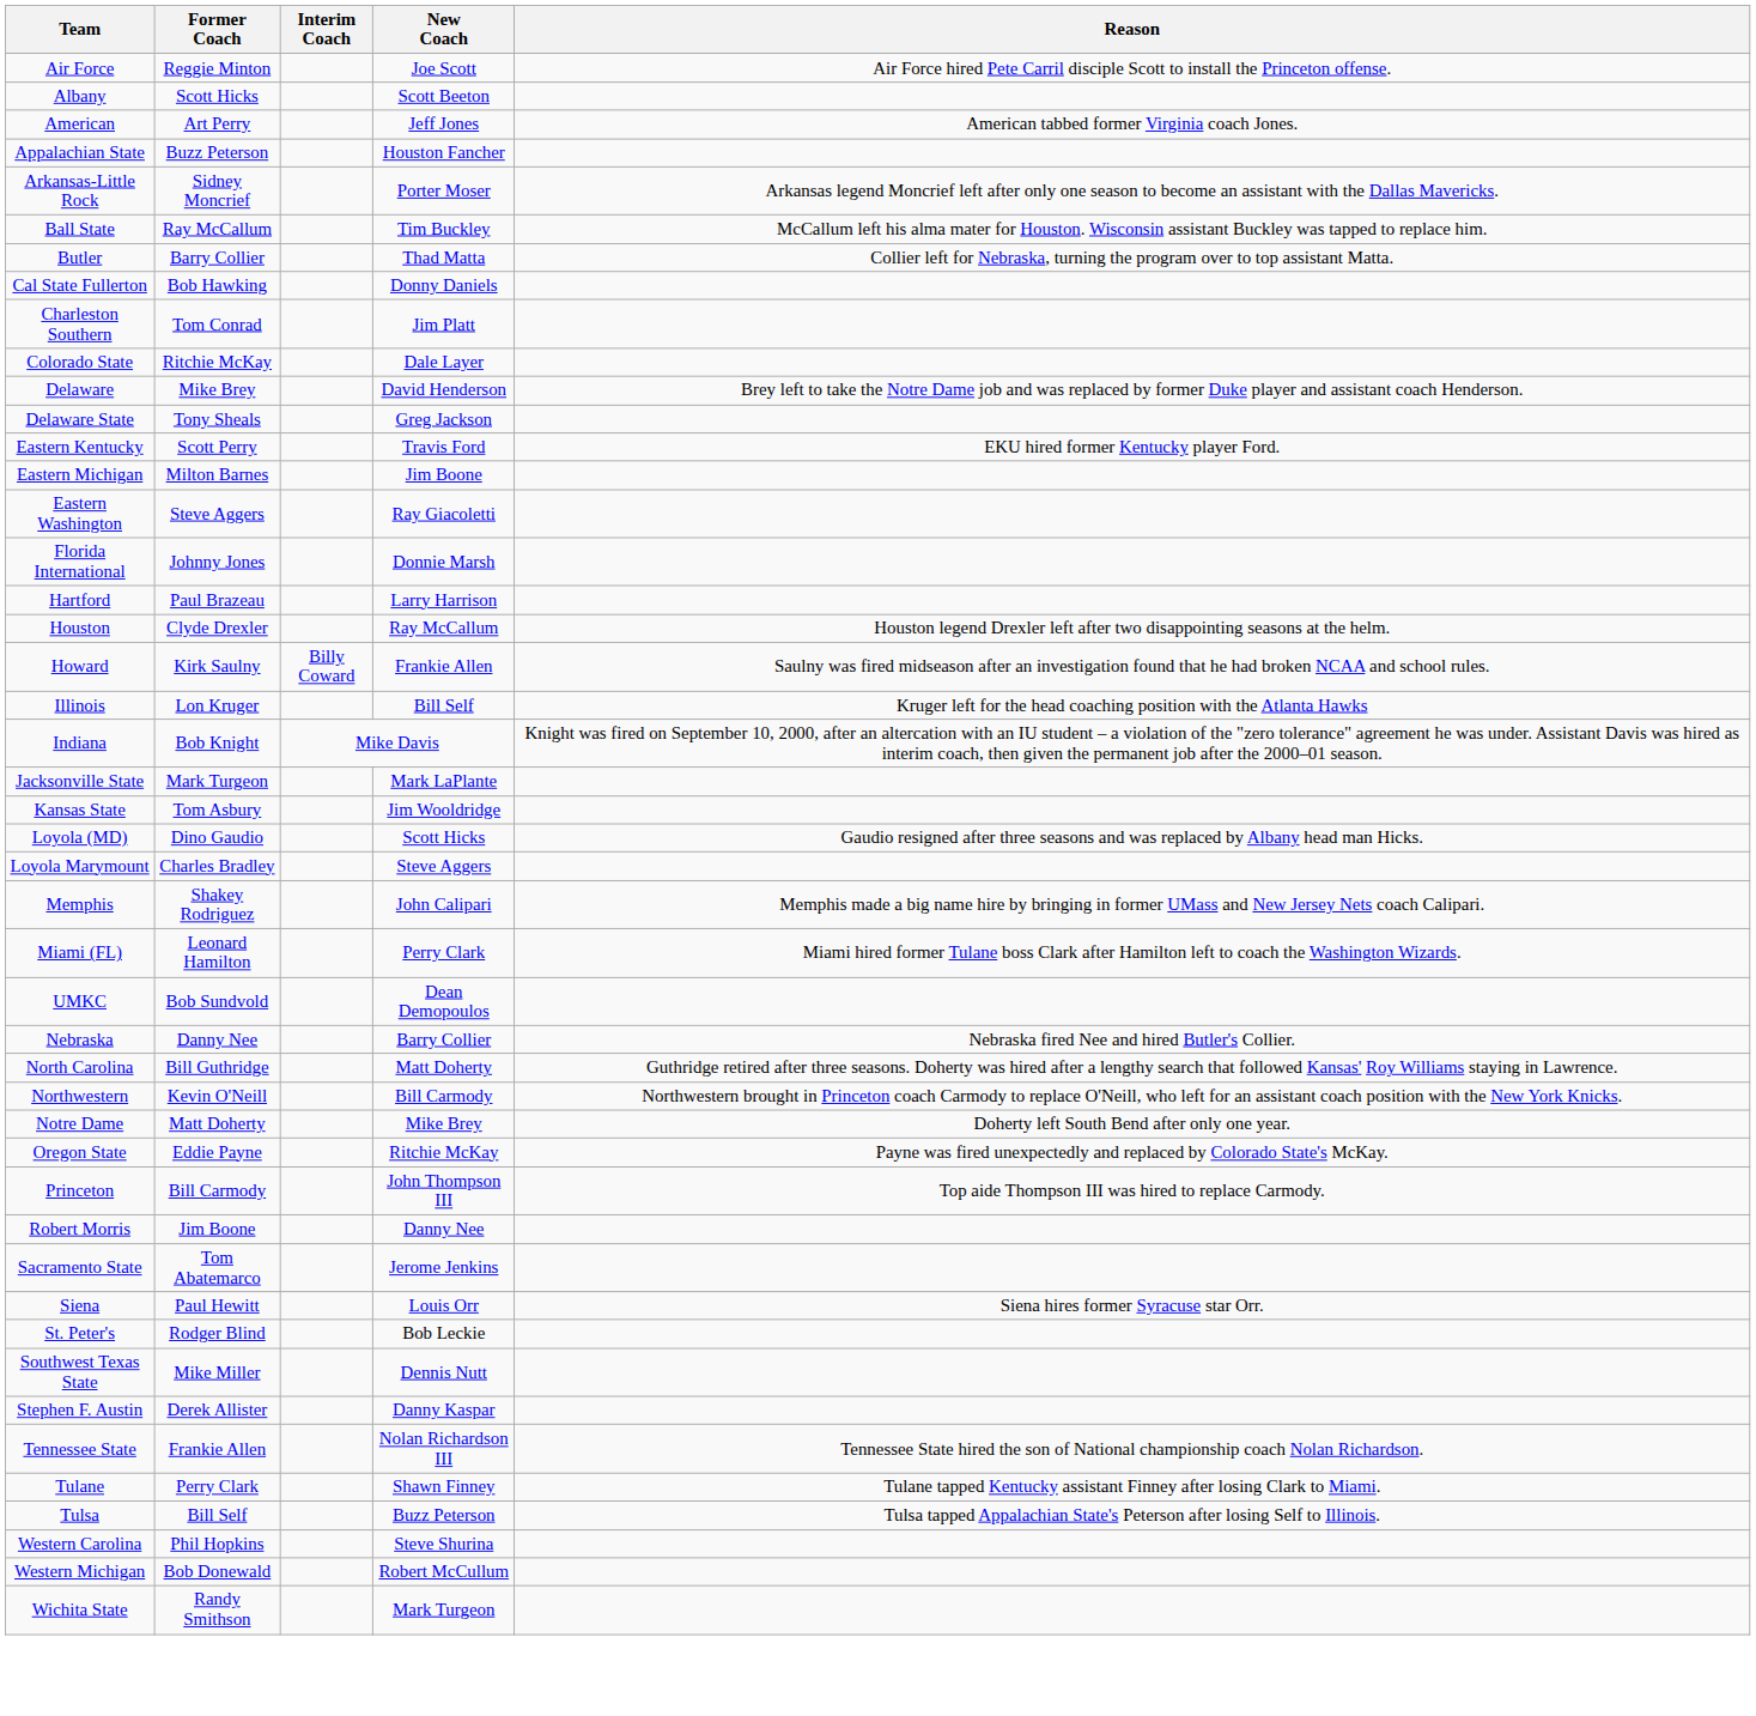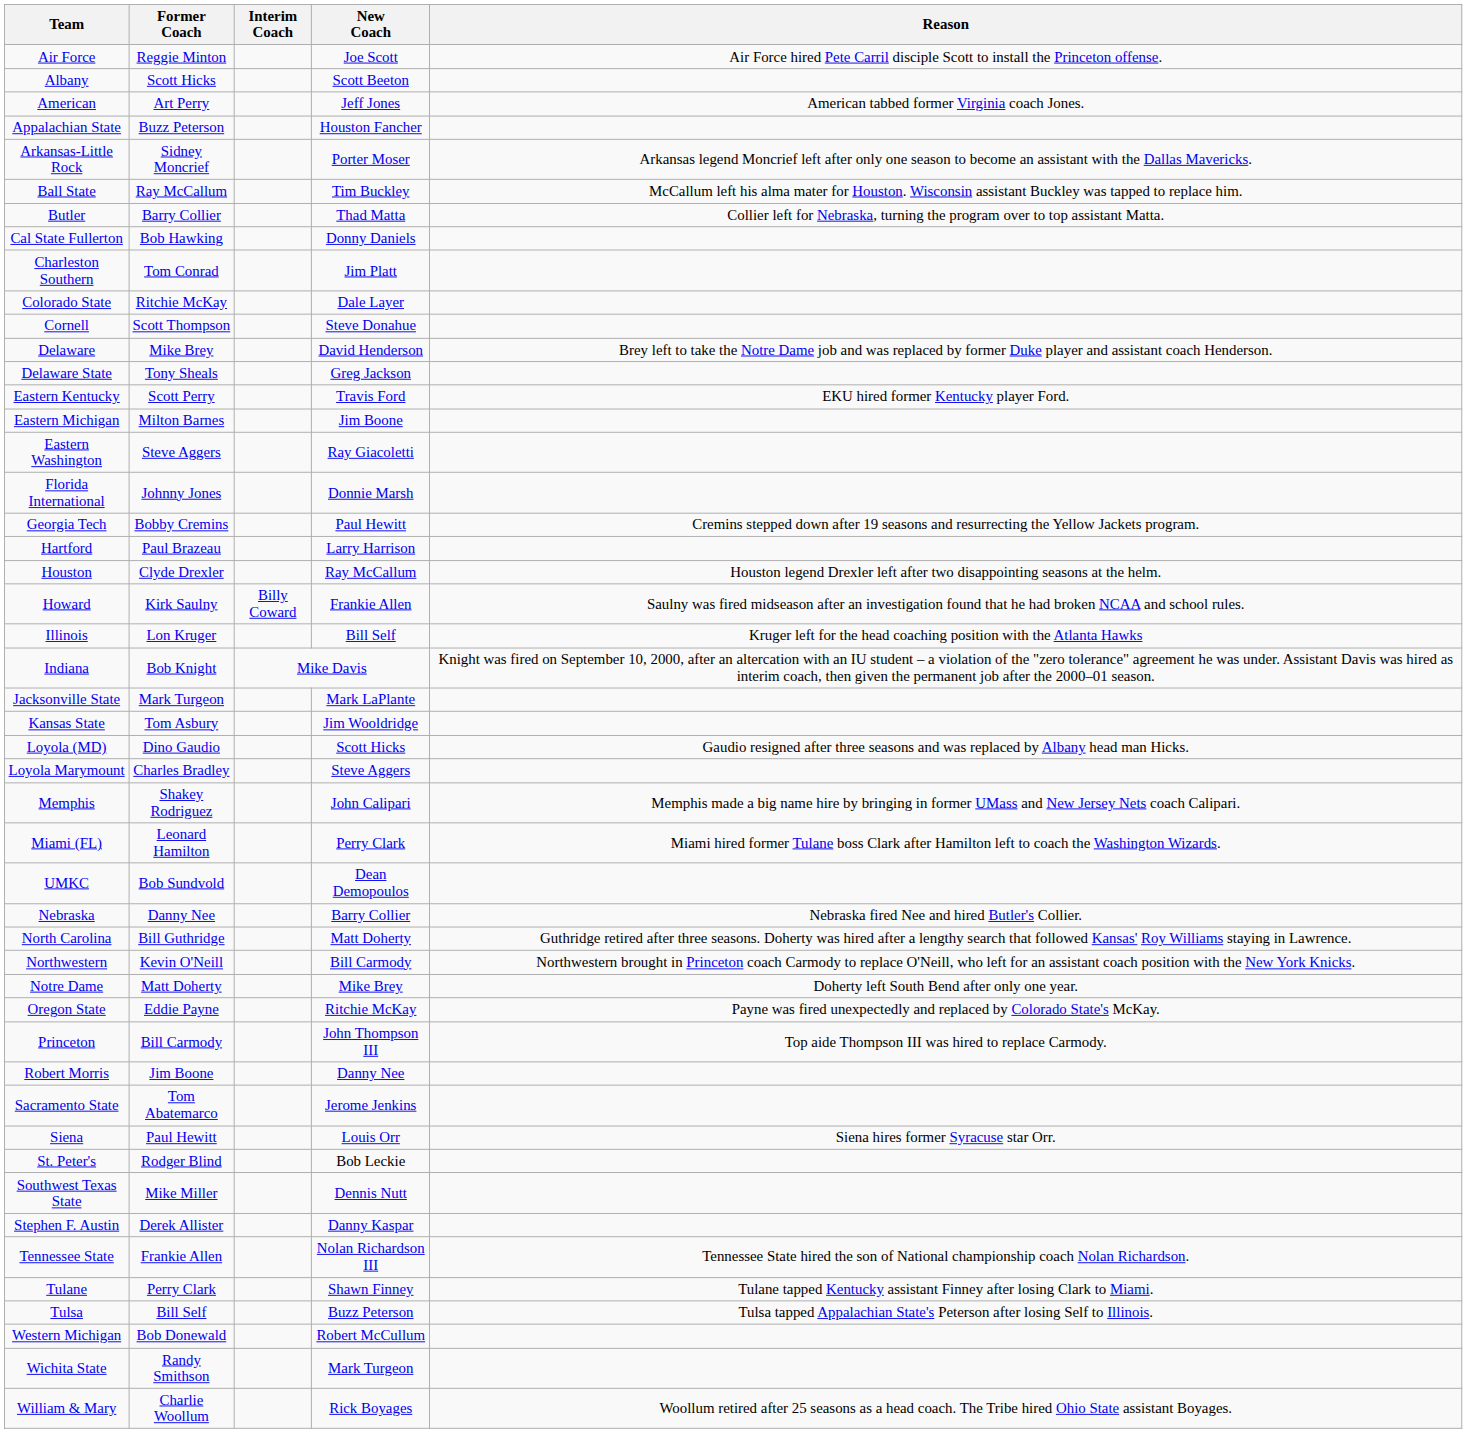 <table class="wikitable" style="text-align:center;">
 <tr>
 <th>Team</th>
 <th>Former<br>Coach</th>
 <th>Interim<br>Coach</th>
 <th>New<br>Coach</th>
 <th>Reason</th>
 </tr>
 <tr>
 <td><a href='#'>Air Force</a></td>
 <td><a href='#'>Reggie Minton</a></td>
 <td></td>
 <td><a href='#'>Joe Scott</a></td>
 <td>Air Force hired <a href='#'>Pete Carril</a> disciple Scott to install the <a href='#'>Princeton offense</a>.</td>
 </tr>
 <tr>
 <td><a href='#'>Albany</a></td>
 <td><a href='#'>Scott Hicks</a></td>
 <td></td>
 <td><a href='#'>Scott Beeton</a></td>
 <td></td>
 </tr>
 <tr>
 <td><a href='#'>American</a></td>
 <td><a href='#'>Art Perry</a></td>
 <td></td>
 <td><a href='#'>Jeff Jones</a></td>
 <td>American tabbed former <a href='#'>Virginia</a> coach Jones.</td>
 </tr>
 <tr>
 <td><a href='#'>Appalachian State</a></td>
 <td><a href='#'>Buzz Peterson</a></td>
 <td></td>
 <td><a href='#'>Houston Fancher</a></td>
 <td></td>
 </tr>
 <tr>
 <td><a href='#'>Arkansas-Little Rock</a></td>
 <td><a href='#'>Sidney Moncrief</a></td>
 <td></td>
 <td><a href='#'>Porter Moser</a></td>
 <td>Arkansas legend Moncrief left after only one season to become an assistant with the <a href='#'>Dallas Mavericks</a>.</td>
 </tr>
 <tr>
 <td><a href='#'>Ball State</a></td>
 <td><a href='#'>Ray McCallum</a></td>
 <td></td>
 <td><a href='#'>Tim Buckley</a></td>
 <td>McCallum left his alma mater for <a href='#'>Houston</a>.  <a href='#'>Wisconsin</a> assistant Buckley was tapped to replace him.</td>
 </tr>
 <tr>
 <td><a href='#'>Butler</a></td>
 <td><a href='#'>Barry Collier</a></td>
 <td></td>
 <td><a href='#'>Thad Matta</a></td>
 <td>Collier left for <a href='#'>Nebraska</a>, turning the program over to top assistant Matta.</td>
 </tr>
 <tr>
 <td><a href='#'>Cal State Fullerton</a></td>
 <td><a href='#'>Bob Hawking</a></td>
 <td></td>
 <td><a href='#'>Donny Daniels</a></td>
 <td></td>
 </tr>
 <tr>
 <td><a href='#'>Charleston Southern</a></td>
 <td><a href='#'>Tom Conrad</a></td>
 <td></td>
 <td><a href='#'>Jim Platt</a></td>
 <td></td>
 </tr>
 <tr>
 <td><a href='#'>Colorado State</a></td>
 <td><a href='#'>Ritchie McKay</a></td>
 <td></td>
 <td><a href='#'>Dale Layer</a></td>
 <td></td>
 </tr>
 <tr>
+<td><a href='#'>Cornell</a></td>
+<td><a href='#'>Scott Thompson</a></td>
+<td></td>
+<td><a href='#'>Steve Donahue</a></td>
+<td></td>
+</tr>
+<tr>
 <td><a href='#'>Delaware</a></td>
 <td><a href='#'>Mike Brey</a></td>
 <td></td>
 <td><a href='#'>David Henderson</a></td>
 <td>Brey left to take the <a href='#'>Notre Dame</a> job and was replaced by former <a href='#'>Duke</a> player and assistant coach Henderson.</td>
 </tr>
 <tr>
 <td><a href='#'>Delaware State</a></td>
 <td><a href='#'>Tony Sheals</a></td>
 <td></td>
 <td><a href='#'>Greg Jackson</a></td>
 <td></td>
 </tr>
 <tr>
 <td><a href='#'>Eastern Kentucky</a></td>
 <td><a href='#'>Scott Perry</a></td>
 <td></td>
 <td><a href='#'>Travis Ford</a></td>
 <td>EKU hired former <a href='#'>Kentucky</a> player Ford.</td>
 </tr>
 <tr>
 <td><a href='#'>Eastern Michigan</a></td>
 <td><a href='#'>Milton Barnes</a></td>
 <td></td>
 <td><a href='#'>Jim Boone</a></td>
 <td></td>
 </tr>
 <tr>
 <td><a href='#'>Eastern Washington</a></td>
 <td><a href='#'>Steve Aggers</a></td>
 <td></td>
 <td><a href='#'>Ray Giacoletti</a></td>
 <td></td>
 </tr>
 <tr>
 <td><a href='#'>Florida International</a></td>
 <td><a href='#'>Johnny Jones</a></td>
 <td></td>
 <td><a href='#'>Donnie Marsh</a></td>
 <td></td>
+</tr>
+<tr>
+<td><a href='#'>Georgia Tech</a></td>
+<td><a href='#'>Bobby Cremins</a></td>
+<td></td>
+<td><a href='#'>Paul Hewitt</a></td>
+<td>Cremins stepped down after 19 seasons and resurrecting the Yellow Jackets program.</td>
 </tr>
 <tr>
 <td><a href='#'>Hartford</a></td>
 <td><a href='#'>Paul Brazeau</a></td>
 <td></td>
 <td><a href='#'>Larry Harrison</a></td>
 <td></td>
 </tr>
 <tr>
 <td><a href='#'>Houston</a></td>
 <td><a href='#'>Clyde Drexler</a></td>
 <td></td>
 <td><a href='#'>Ray McCallum</a></td>
 <td>Houston legend Drexler left after two disappointing seasons at the helm.</td>
 </tr>
 <tr>
 <td><a href='#'>Howard</a></td>
 <td><a href='#'>Kirk Saulny</a></td>
 <td><a href='#'>Billy Coward</a></td>
 <td><a href='#'>Frankie Allen</a></td>
 <td>Saulny was fired midseason after an investigation found that he had broken <a href='#'>NCAA</a> and school rules.</td>
 </tr>
 <tr>
 <td><a href='#'>Illinois</a></td>
 <td><a href='#'>Lon Kruger</a></td>
 <td></td>
 <td><a href='#'>Bill Self</a></td>
 <td>Kruger left for the head coaching position with the <a href='#'>Atlanta Hawks</a></td>
 </tr>
 <tr>
 <td><a href='#'>Indiana</a></td>
 <td><a href='#'>Bob Knight</a></td>
 <td colspan=2 align=center><a href='#'>Mike Davis</a></td>
 <td>Knight was fired on September 10, 2000, after an altercation with an IU student – a violation of the "zero tolerance" agreement he was under.  Assistant Davis was hired as interim coach, then given the permanent job after the 2000–01 season.</td>
 </tr>
 <tr>
 <td><a href='#'>Jacksonville State</a></td>
 <td><a href='#'>Mark Turgeon</a></td>
 <td></td>
 <td><a href='#'>Mark LaPlante</a></td>
 <td></td>
 </tr>
 <tr>
 <td><a href='#'>Kansas State</a></td>
 <td><a href='#'>Tom Asbury</a></td>
 <td></td>
 <td><a href='#'>Jim Wooldridge</a></td>
 <td></td>
 </tr>
 <tr>
 <td><a href='#'>Loyola (MD)</a></td>
 <td><a href='#'>Dino Gaudio</a></td>
 <td></td>
 <td><a href='#'>Scott Hicks</a></td>
 <td>Gaudio resigned after three seasons and was replaced by <a href='#'>Albany</a> head man Hicks.</td>
 </tr>
 <tr>
 <td><a href='#'>Loyola Marymount</a></td>
 <td><a href='#'>Charles Bradley</a></td>
 <td></td>
 <td><a href='#'>Steve Aggers</a></td>
 <td></td>
 </tr>
 <tr>
 <td><a href='#'>Memphis</a></td>
 <td><a href='#'>Shakey Rodriguez</a></td>
 <td></td>
 <td><a href='#'>John Calipari</a></td>
 <td>Memphis made a big name hire by bringing in former <a href='#'>UMass</a> and <a href='#'>New Jersey Nets</a> coach Calipari.</td>
 </tr>
 <tr>
 <td><a href='#'>Miami (FL)</a></td>
 <td><a href='#'>Leonard Hamilton</a></td>
 <td></td>
 <td><a href='#'>Perry Clark</a></td>
 <td>Miami hired former <a href='#'>Tulane</a> boss Clark after Hamilton left to coach the <a href='#'>Washington Wizards</a>.</td>
 </tr>
 <tr>
 <td><a href='#'>UMKC</a></td>
 <td><a href='#'>Bob Sundvold</a></td>
 <td></td>
 <td><a href='#'>Dean Demopoulos</a></td>
 <td></td>
 </tr>
 <tr>
 <td><a href='#'>Nebraska</a></td>
 <td><a href='#'>Danny Nee</a></td>
 <td></td>
 <td><a href='#'>Barry Collier</a></td>
 <td>Nebraska fired Nee and hired <a href='#'>Butler's</a> Collier.</td>
 </tr>
 <tr>
 <td><a href='#'>North Carolina</a></td>
 <td><a href='#'>Bill Guthridge</a></td>
 <td></td>
 <td><a href='#'>Matt Doherty</a></td>
 <td>Guthridge retired after three seasons.  Doherty was hired after a lengthy search that followed <a href='#'>Kansas'</a> <a href='#'>Roy Williams</a> staying in Lawrence.</td>
 </tr>
 <tr>
 <td><a href='#'>Northwestern</a></td>
 <td><a href='#'>Kevin O'Neill</a></td>
 <td></td>
 <td><a href='#'>Bill Carmody</a></td>
 <td>Northwestern brought in <a href='#'>Princeton</a> coach Carmody to replace O'Neill, who left for an assistant coach position with the <a href='#'>New York Knicks</a>.</td>
 </tr>
 <tr>
 <td><a href='#'>Notre Dame</a></td>
 <td><a href='#'>Matt Doherty</a></td>
 <td></td>
 <td><a href='#'>Mike Brey</a></td>
 <td>Doherty left South Bend after only one year.</td>
 </tr>
 <tr>
 <td><a href='#'>Oregon State</a></td>
 <td><a href='#'>Eddie Payne</a></td>
 <td></td>
 <td><a href='#'>Ritchie McKay</a></td>
 <td>Payne was fired unexpectedly and replaced by <a href='#'>Colorado State's</a> McKay.</td>
 </tr>
 <tr>
 <td><a href='#'>Princeton</a></td>
 <td><a href='#'>Bill Carmody</a></td>
 <td></td>
 <td><a href='#'>John Thompson III</a></td>
 <td>Top aide Thompson III was hired to replace Carmody.</td>
 </tr>
 <tr>
 <td><a href='#'>Robert Morris</a></td>
 <td><a href='#'>Jim Boone</a></td>
 <td></td>
 <td><a href='#'>Danny Nee</a></td>
 <td></td>
 </tr>
 <tr>
 <td><a href='#'>Sacramento State</a></td>
 <td><a href='#'>Tom Abatemarco</a></td>
 <td></td>
 <td><a href='#'>Jerome Jenkins</a></td>
 <td></td>
 </tr>
 <tr>
 <td><a href='#'>Siena</a></td>
 <td><a href='#'>Paul Hewitt</a></td>
 <td></td>
 <td><a href='#'>Louis Orr</a></td>
 <td>Siena hires former <a href='#'>Syracuse</a> star Orr.</td>
 </tr>
 <tr>
 <td><a href='#'>St. Peter's</a></td>
 <td><a href='#'>Rodger Blind</a></td>
 <td></td>
 <td>Bob Leckie</td>
 <td></td>
 </tr>
 <tr>
 <td><a href='#'>Southwest Texas State</a></td>
 <td><a href='#'>Mike Miller</a></td>
 <td></td>
 <td><a href='#'>Dennis Nutt</a></td>
 <td></td>
 </tr>
 <tr>
 <td><a href='#'>Stephen F. Austin</a></td>
 <td><a href='#'>Derek Allister</a></td>
 <td></td>
 <td><a href='#'>Danny Kaspar</a></td>
 <td></td>
 </tr>
 <tr>
 <td><a href='#'>Tennessee State</a></td>
 <td><a href='#'>Frankie Allen</a></td>
 <td></td>
 <td><a href='#'>Nolan Richardson III</a></td>
 <td>Tennessee State hired the son of National championship coach <a href='#'>Nolan Richardson</a>.</td>
 </tr>
 <tr>
 <td><a href='#'>Tulane</a></td>
 <td><a href='#'>Perry Clark</a></td>
 <td></td>
 <td><a href='#'>Shawn Finney</a></td>
 <td>Tulane tapped <a href='#'>Kentucky</a> assistant Finney after losing Clark to <a href='#'>Miami</a>.</td>
 </tr>
 <tr>
 <td><a href='#'>Tulsa</a></td>
 <td><a href='#'>Bill Self</a></td>
 <td></td>
 <td><a href='#'>Buzz Peterson</a></td>
 <td>Tulsa tapped <a href='#'>Appalachian State's</a> Peterson after losing Self to <a href='#'>Illinois</a>.</td>
 </tr>
 <tr>
-<td><a href='#'>Western Carolina</a></td>
-<td><a href='#'>Phil Hopkins</a></td>
-<td></td>
-<td><a href='#'>Steve Shurina</a></td>
-<td></td>
-</tr>
-<tr>
 <td><a href='#'>Western Michigan</a></td>
 <td><a href='#'>Bob Donewald</a></td>
 <td></td>
 <td><a href='#'>Robert McCullum</a></td>
 <td></td>
 </tr>
 <tr>
 <td><a href='#'>Wichita State</a></td>
 <td><a href='#'>Randy Smithson</a></td>
 <td></td>
 <td><a href='#'>Mark Turgeon</a></td>
 <td></td>
 </tr>
+<tr>
+<td><a href='#'>William & Mary</a></td>
+<td><a href='#'>Charlie Woollum</a></td>
+<td></td>
+<td><a href='#'>Rick Boyages</a></td>
+<td>Woollum retired after 25 seasons as a head coach.  The Tribe hired <a href='#'>Ohio State</a> assistant Boyages.</td>
+</tr>
 </table>
